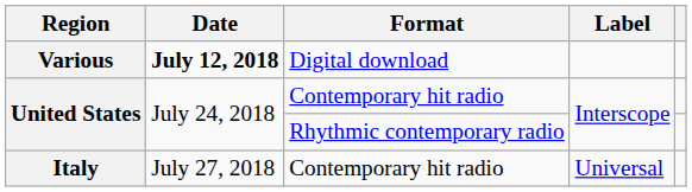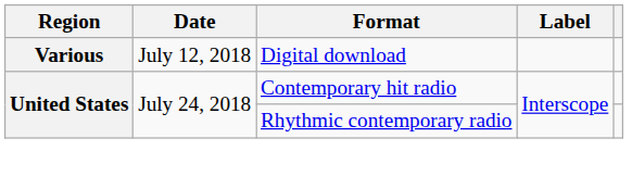 <table class="wikitable plainrowheaders">
 <tr>
 <th scope="col">Region</th>
 <th scope="col">Date</th>
 <th scope="col">Format</th>
 <th scope="col">Label</th>
 <th scope="col"></th>
 </tr>
 <tr>
 <th scope="row">Various</th>
-<td><strong>July 12, 2018</strong></td>
+<td>July 12, 2018</td>
 <td><a href='#'>Digital download</a></td>
 <td></td>
 <td></td>
 </tr>
 <tr>
 <th scope="row" rowspan="2">United States</th>
 <td rowspan="2">July 24, 2018</td>
 <td><a href='#'>Contemporary hit radio</a></td>
 <td rowspan="2"><a href='#'>Interscope</a></td>
 <td></td>
 </tr>
 <tr>
 <td><a href='#'>Rhythmic contemporary radio</a></td>
 <td></td>
 </tr>
-<tr>
-<th scope="row">Italy</th>
-<td>July 27, 2018</td>
-<td>Contemporary hit radio</td>
-<td><a href='#'>Universal</a></td>
-<td></td>
-</tr>
 </table>
